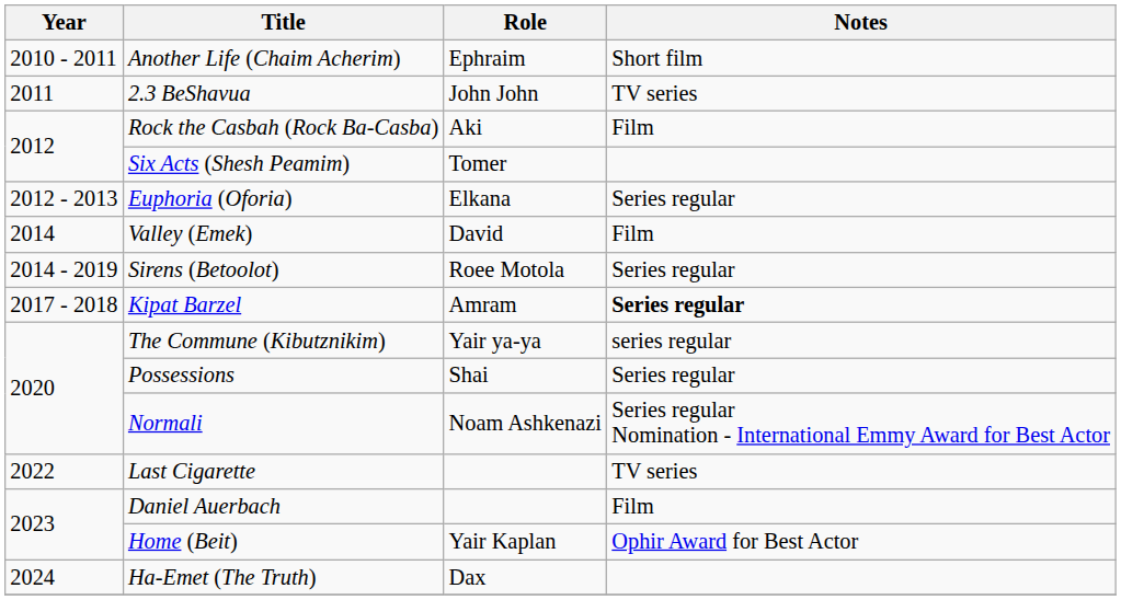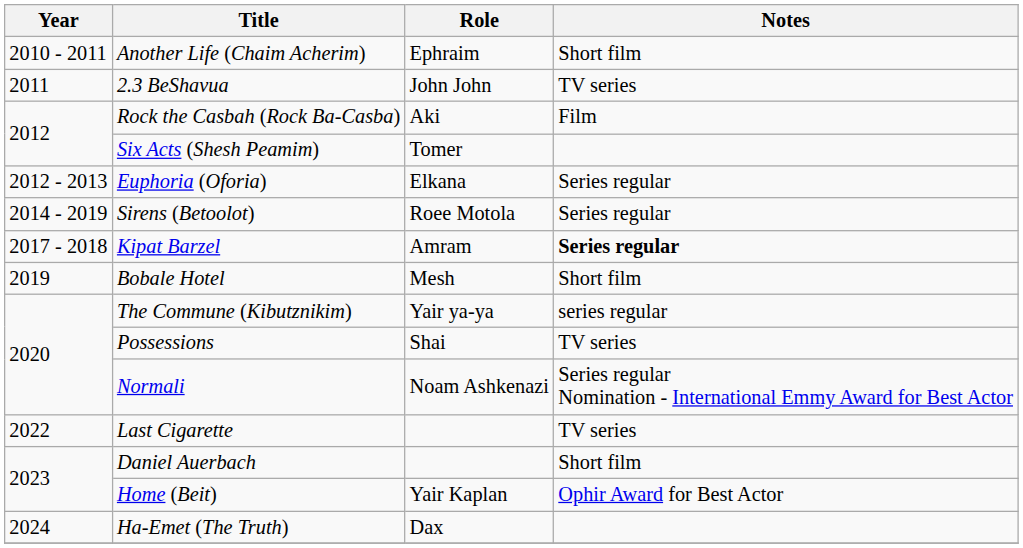 <table class="wikitable sortable">
 <tr>
 <th>Year</th>
 <th>Title</th>
 <th>Role</th>
 <th>Notes</th>
 </tr>
 <tr>
 <td>2010 - 2011</td>
 <td><em>Another Life</em> (<em>Chaim Acherim</em>)</td>
 <td>Ephraim</td>
 <td>Short film</td>
 </tr>
 <tr>
 <td>2011</td>
 <td><em>2.3 BeShavua</em></td>
 <td>John John</td>
 <td>TV series</td>
 </tr>
 <tr>
 <td rowspan=2>2012</td>
 <td><em>Rock the Casbah</em> (<em>Rock Ba-Casba</em>)</td>
 <td>Aki</td>
 <td>Film</td>
 </tr>
 <tr>
 <td><em><a href='#'>Six Acts</a></em> (<em>Shesh Peamim</em>)</td>
 <td>Tomer</td>
 <td></td>
 </tr>
 <tr>
 <td>2012 - 2013</td>
 <td><em><a href='#'>Euphoria</a></em> (<em>Oforia</em>)</td>
 <td>Elkana</td>
 <td>Series regular</td>
 </tr>
 <tr>
-<td>2014</td>
-<td><em>Valley</em> (<em>Emek</em>)</td>
-<td>David</td>
-<td>Film</td>
-</tr>
-<tr>
 <td>2014 - 2019</td>
 <td><em>Sirens</em> (<em>Betoolot</em>)</td>
 <td>Roee Motola</td>
 <td>Series regular</td>
 </tr>
 <tr>
 <td>2017 - 2018</td>
 <td><em><a href='#'>Kipat Barzel</a></em></td>
 <td>Amram</td>
 <td><strong>Series regular</strong></td>
 </tr>
 <tr>
+<td>2019</td>
+<td><em>Bobale Hotel</em></td>
+<td>Mesh</td>
+<td>Short film</td>
+</tr>
+<tr>
 <td rowspan=3>2020</td>
 <td><em>The Commune</em> (<em>Kibutznikim</em>)</td>
 <td>Yair ya-ya</td>
 <td>series regular</td>
 </tr>
 <tr>
 <td><em>Possessions</em></td>
 <td>Shai</td>
-<td>Series regular</td>
+<td>TV series</td>
 </tr>
 <tr>
 <td><em><a href='#'>Normali</a></em></td>
 <td>Noam Ashkenazi</td>
 <td>Series regular<br>Nomination - <a href='#'>International Emmy Award for Best Actor</a></td>
 </tr>
 <tr>
 <td>2022</td>
 <td><em>Last Cigarette</em></td>
 <td></td>
 <td>TV series</td>
 </tr>
 <tr>
 <td rowspan=2>2023</td>
 <td><em>Daniel Auerbach</em></td>
 <td></td>
-<td>Film</td>
+<td>Short film</td>
 </tr>
 <tr>
 <td><em><a href='#'>Home</a></em> (<em>Beit</em>)</td>
 <td>Yair Kaplan</td>
 <td><a href='#'>Ophir Award</a> for Best Actor</td>
 </tr>
 <tr>
 <td>2024</td>
 <td><em>Ha-Emet</em> (<em>The Truth</em>)</td>
 <td>Dax</td>
 <td></td>
 </tr>
 <tr>
 </tr>
 </table>
